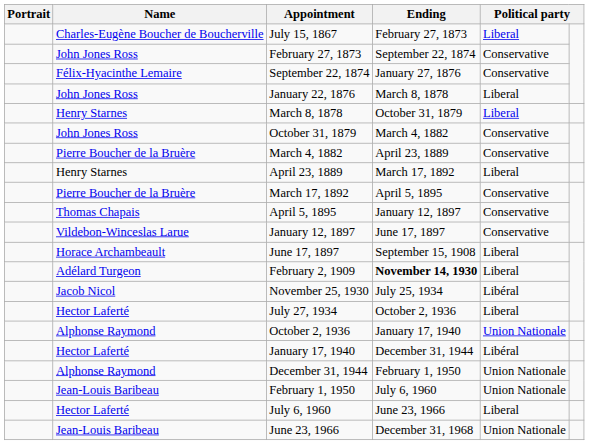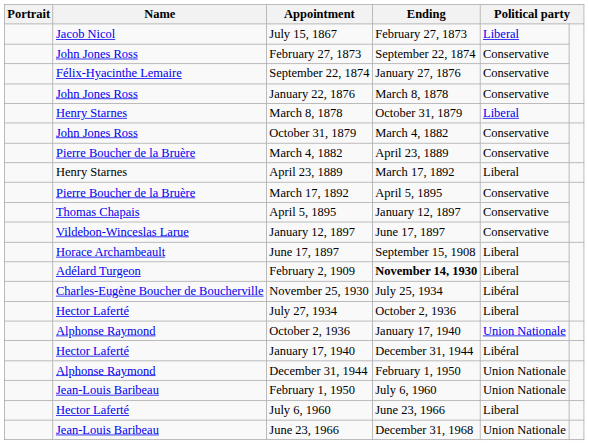 <table class="wikitable">
 <tr>
 <th>Portrait</th>
 <th>Name</th>
 <th>Appointment</th>
 <th>Ending</th>
 <th colspan="2">Political party</th>
 </tr>
 <tr>
 <td></td>
-<td><a href='#'>Charles-Eugène Boucher de Boucherville</a></td>
+<td><a href='#'>Jacob Nicol</a></td>
 <td>July 15, 1867</td>
 <td>February 27, 1873</td>
 <td><a href='#'>Liberal</a></td>
 <td rowspan="4" >   </td>
 </tr>
 <tr>
 <td></td>
 <td><a href='#'>John Jones Ross</a></td>
 <td>February 27, 1873</td>
 <td>September 22, 1874</td>
 <td>Conservative</td>
 </tr>
 <tr>
 <td></td>
 <td><a href='#'>Félix-Hyacinthe Lemaire</a></td>
 <td>September 22, 1874</td>
 <td>January 27, 1876</td>
 <td>Conservative</td>
 </tr>
 <tr>
 <td></td>
 <td><a href='#'>John Jones Ross</a></td>
 <td>January 22, 1876</td>
 <td>March 8, 1878</td>
-<td>Liberal</td>
+<td>Conservative</td>
 </tr>
 <tr>
 <td></td>
 <td><a href='#'>Henry Starnes</a></td>
 <td>March 8, 1878</td>
 <td>October 31, 1879</td>
 <td><a href='#'>Liberal</a></td>
 <td>   </td>
 </tr>
 <tr>
 <td></td>
 <td><a href='#'>John Jones Ross</a></td>
 <td>October 31, 1879</td>
 <td>March 4, 1882</td>
 <td>Conservative</td>
 <td rowspan="2" >   </td>
 </tr>
 <tr>
 <td></td>
 <td><a href='#'>Pierre Boucher de la Bruère</a></td>
 <td>March 4, 1882</td>
 <td>April 23, 1889</td>
 <td>Conservative</td>
 </tr>
 <tr>
 <td></td>
 <td>Henry Starnes</td>
 <td>April 23, 1889</td>
 <td>March 17, 1892</td>
 <td>Liberal</td>
 <td>   </td>
 </tr>
 <tr>
 <td></td>
 <td><a href='#'>Pierre Boucher de la Bruère</a></td>
 <td>March 17, 1892</td>
 <td>April 5, 1895</td>
 <td>Conservative</td>
 <td rowspan="3" >   </td>
 </tr>
 <tr>
 <td></td>
 <td><a href='#'>Thomas Chapais</a></td>
 <td>April 5, 1895</td>
 <td>January 12, 1897</td>
 <td>Conservative</td>
 </tr>
 <tr>
 <td></td>
 <td><a href='#'>Vildebon-Winceslas Larue</a></td>
 <td>January 12, 1897</td>
 <td>June 17, 1897</td>
 <td>Conservative</td>
 </tr>
 <tr>
 <td></td>
 <td><a href='#'>Horace Archambeault</a></td>
 <td>June 17, 1897</td>
 <td>September 15, 1908</td>
 <td>Liberal</td>
 <td rowspan="4" >   </td>
 </tr>
 <tr>
 <td></td>
 <td><a href='#'>Adélard Turgeon</a></td>
 <td>February 2, 1909</td>
 <td><strong>November 14, 1930</strong></td>
 <td>Liberal</td>
 </tr>
 <tr>
 <td></td>
-<td><a href='#'>Jacob Nicol</a></td>
+<td><a href='#'>Charles-Eugène Boucher de Boucherville</a></td>
 <td>November 25, 1930</td>
 <td>July 25, 1934</td>
 <td>Libéral</td>
 </tr>
 <tr>
 <td></td>
 <td><a href='#'>Hector Laferté</a></td>
 <td>July 27, 1934</td>
 <td>October 2, 1936</td>
 <td>Liberal</td>
 </tr>
 <tr>
 <td></td>
 <td><a href='#'>Alphonse Raymond</a></td>
 <td>October 2, 1936</td>
 <td>January 17, 1940</td>
 <td><a href='#'>Union Nationale</a></td>
 <td>   </td>
 </tr>
 <tr>
 <td></td>
 <td><a href='#'>Hector Laferté</a></td>
 <td>January 17, 1940</td>
 <td>December 31, 1944</td>
 <td>Libéral</td>
 <td>   </td>
 </tr>
 <tr>
 <td></td>
 <td><a href='#'>Alphonse Raymond</a></td>
 <td>December 31, 1944</td>
 <td>February 1, 1950</td>
 <td>Union Nationale</td>
 <td rowspan="2" >   </td>
 </tr>
 <tr>
 <td></td>
 <td><a href='#'>Jean-Louis Baribeau</a></td>
 <td>February 1, 1950</td>
 <td>July 6, 1960</td>
 <td>Union Nationale</td>
 </tr>
 <tr>
 <td></td>
 <td><a href='#'>Hector Laferté</a></td>
 <td>July 6, 1960</td>
 <td>June 23, 1966</td>
 <td>Liberal</td>
 <td>   </td>
 </tr>
 <tr>
 <td></td>
 <td><a href='#'>Jean-Louis Baribeau</a></td>
 <td>June 23, 1966</td>
 <td>December 31, 1968</td>
 <td>Union Nationale</td>
 <td>   </td>
 </tr>
 </table>
